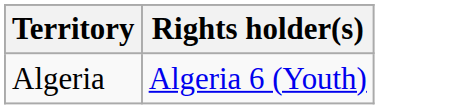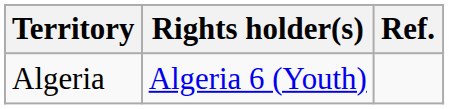 <table class="wikitable">
 <tr>
 <th>Territory</th>
 <th>Rights holder(s)</th>
+<th>Ref.</th>
 </tr>
 <tr>
 <td>Algeria</td>
 <td><a href='#'>Algeria 6 (Youth)</a></td>
+<td></td>
 </tr>
 </table>
